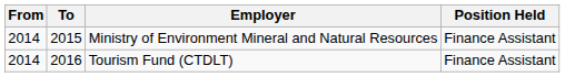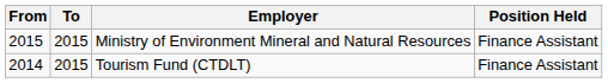 <table class="wikitable">
 <tr>
 <th>From</th>
 <th>To</th>
 <th>Employer</th>
 <th>Position Held</th>
 </tr>
 <tr>
-<td>2014</td>
+<td>2015</td>
 <td>2015</td>
 <td>Ministry of Environment Mineral and Natural Resources</td>
 <td>Finance Assistant</td>
 </tr>
 <tr>
 <td>2014</td>
-<td>2016</td>
+<td>2015</td>
 <td>Tourism Fund (CTDLT)</td>
 <td>Finance Assistant</td>
 </tr>
 </table>
